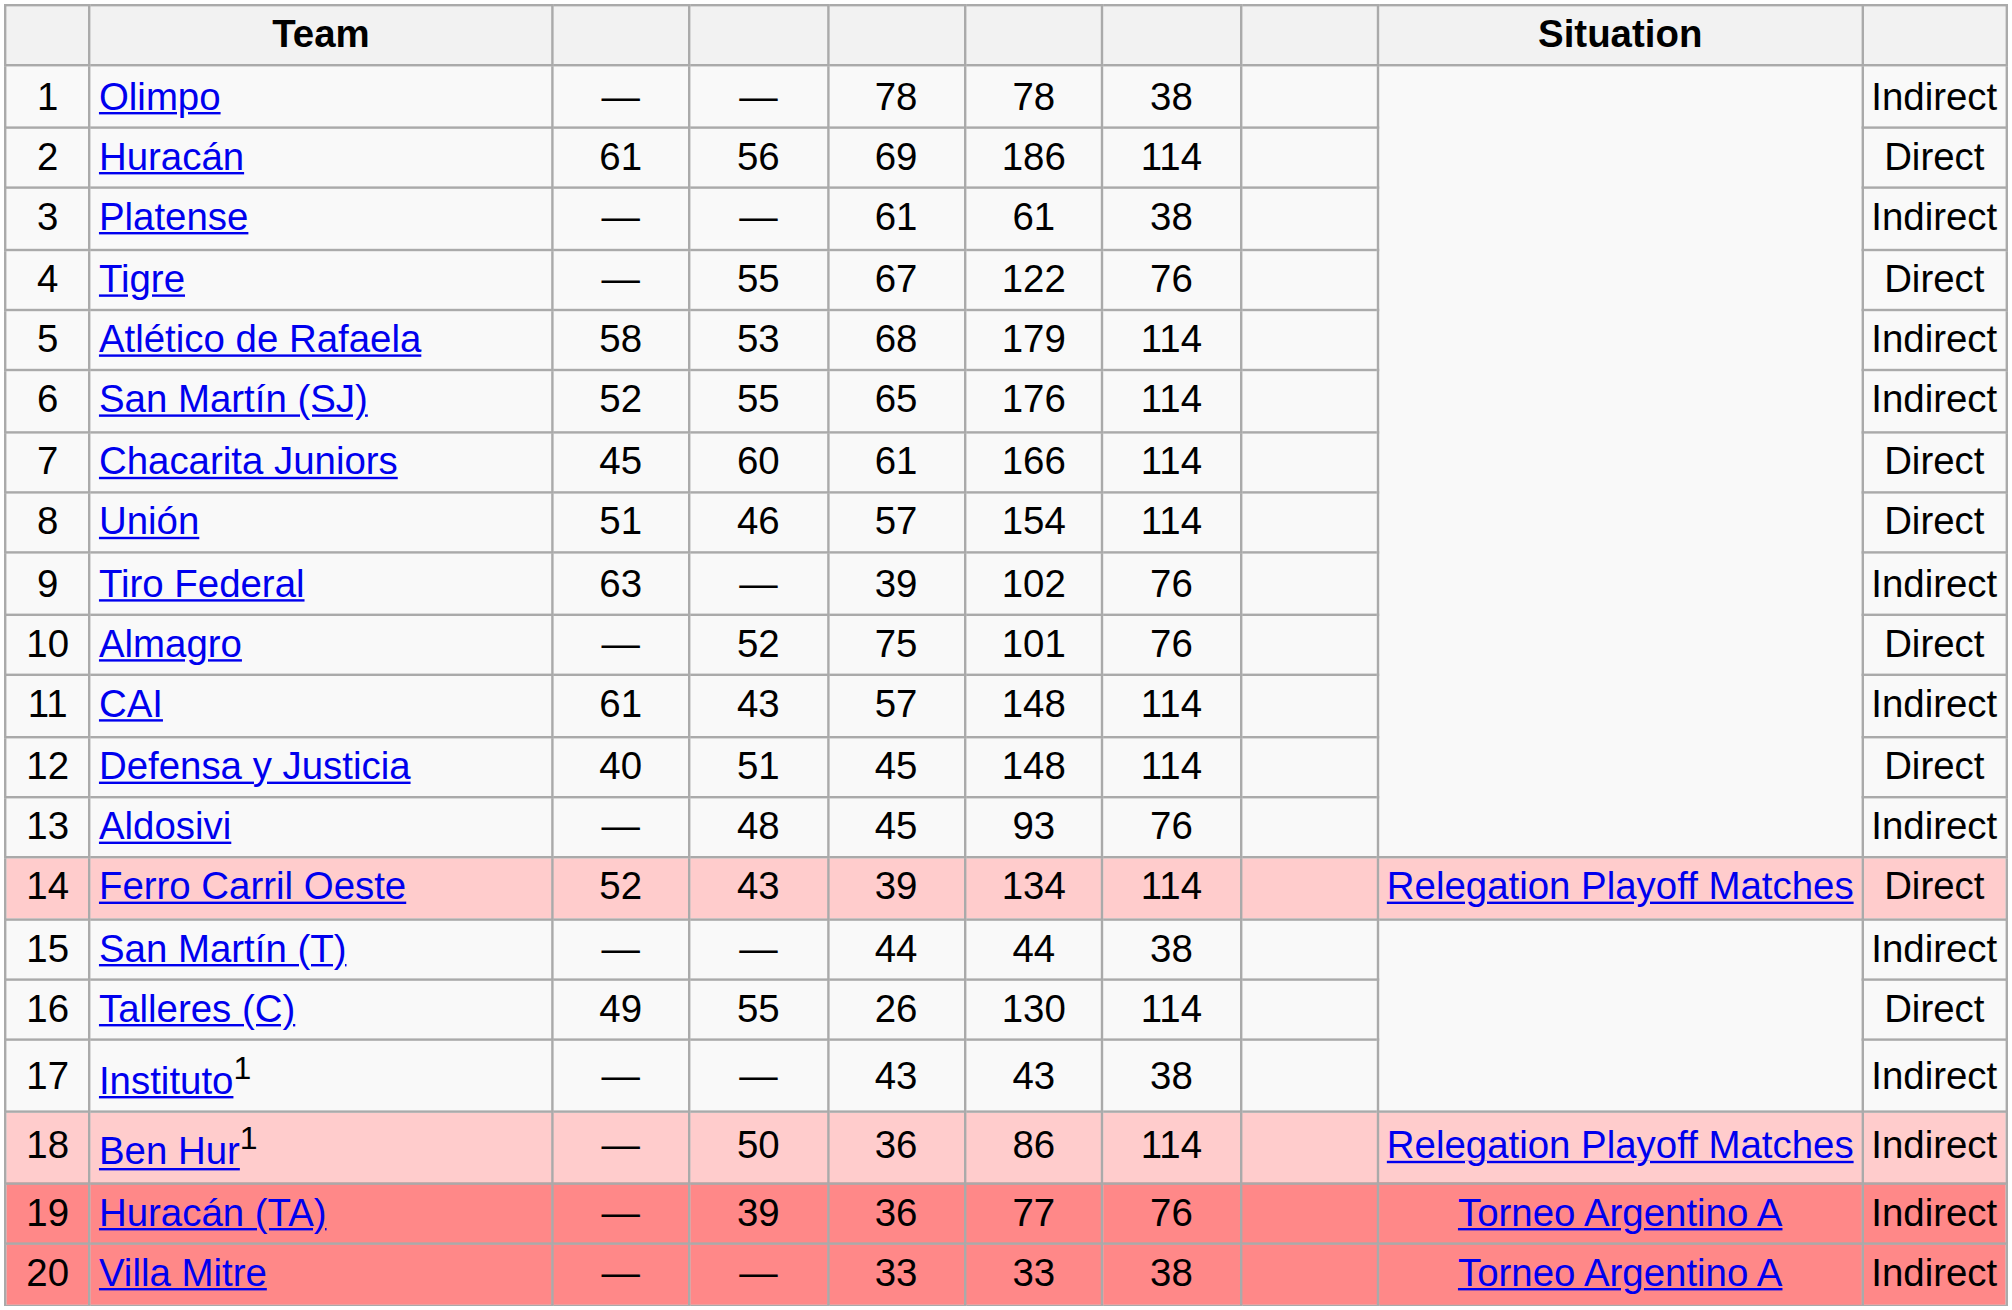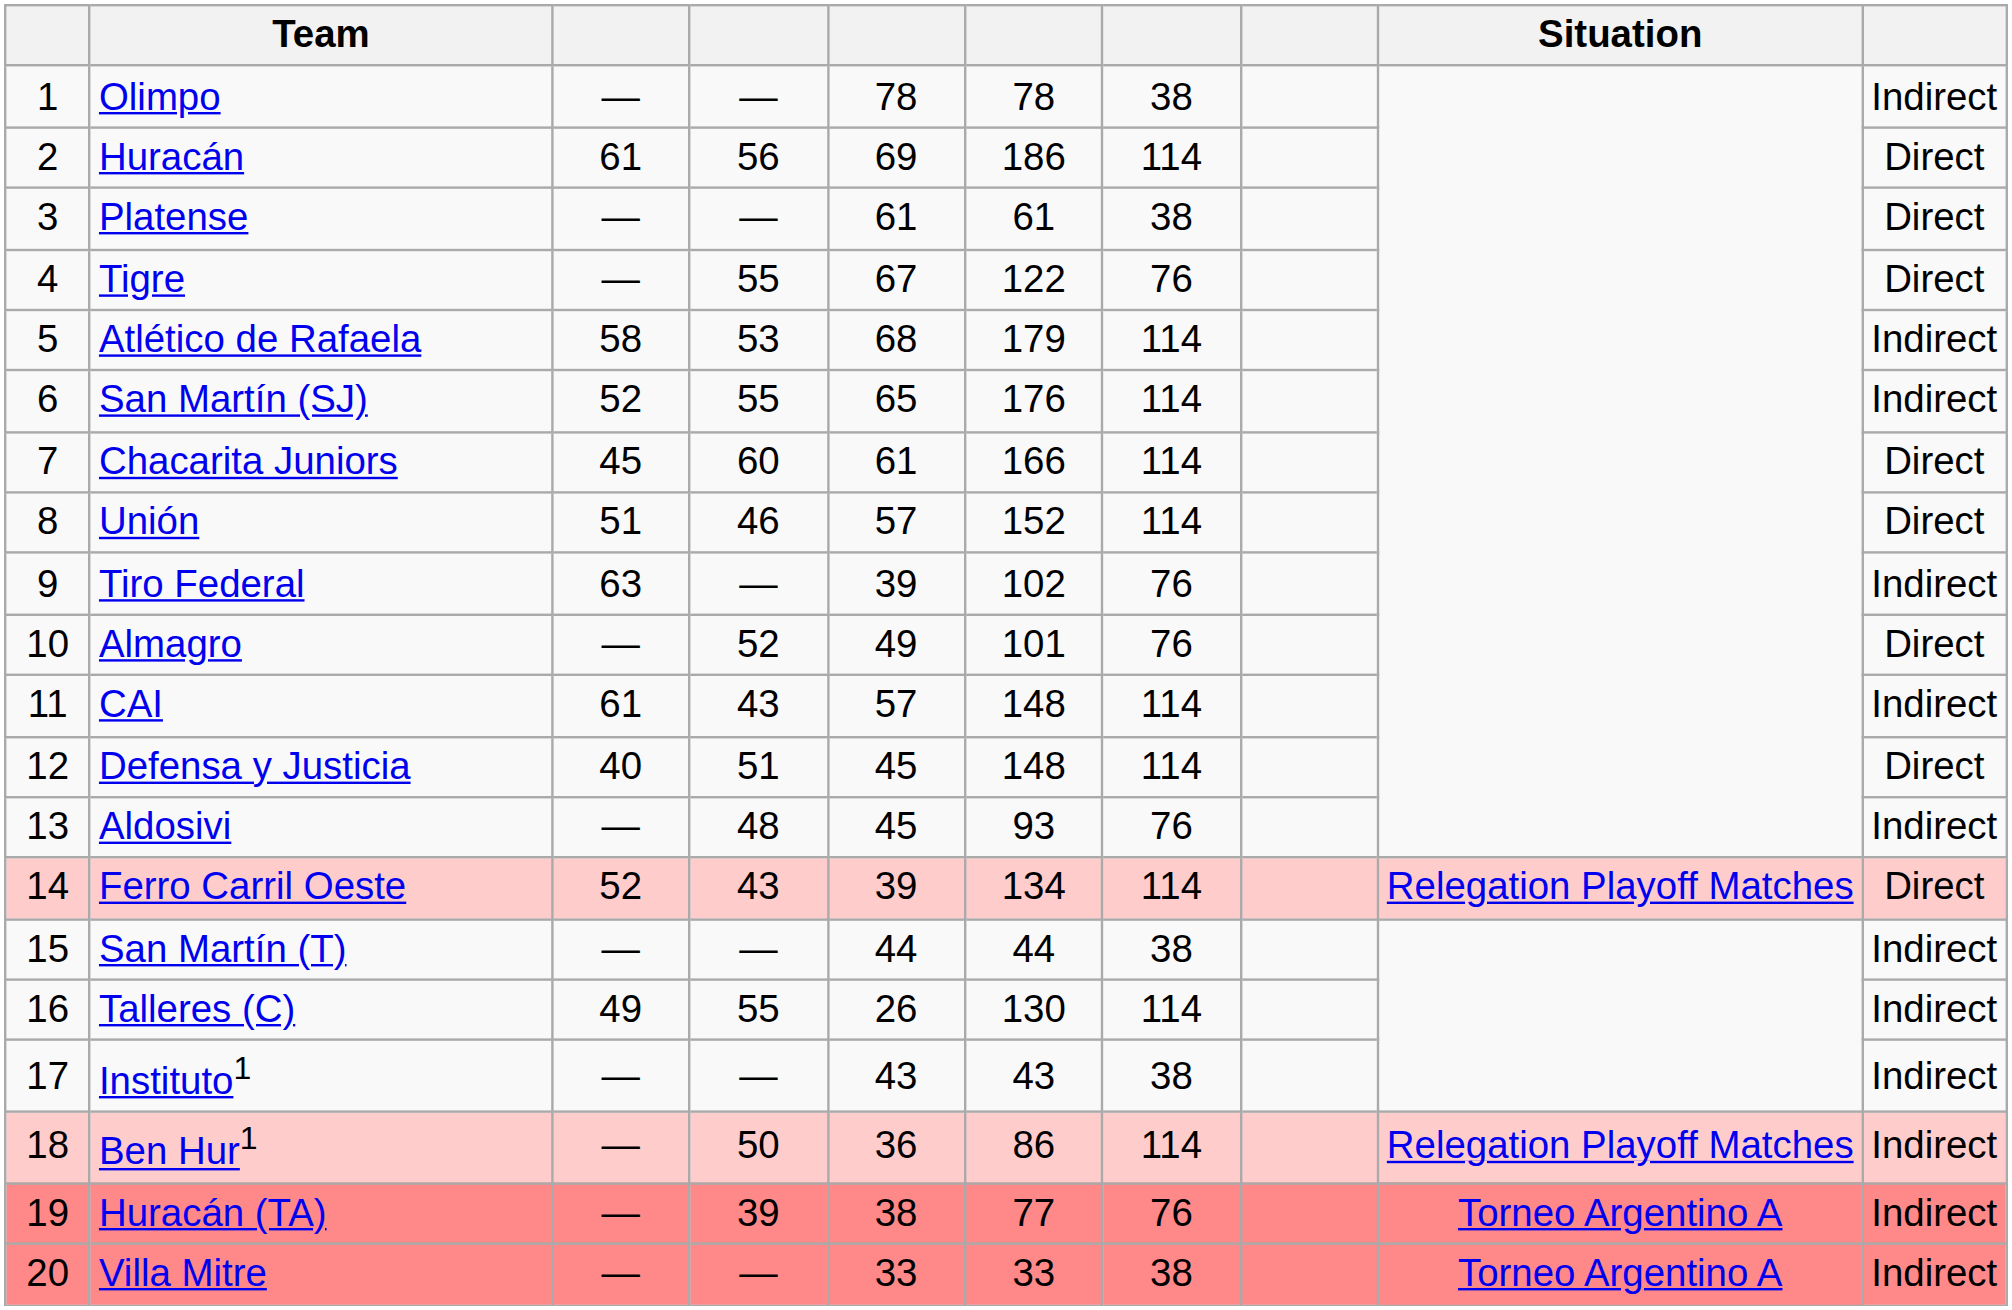 <table class="wikitable" style="text-align: center;">
 <tr>
 <th width=28><br></th>
 <th width=185>Team</th>
 <th width=50></th>
 <th width=50></th>
 <th width=50></th>
 <th width=50></th>
 <th width=50></th>
 <th width=50><br></th>
 <th>Situation</th>
 <th><br></th>
 </tr>
 <tr>
 <td>1</td>
 <td align="left"><a href='#'>Olimpo</a></td>
 <td>—</td>
 <td>—</td>
 <td>78</td>
 <td>78</td>
 <td>38</td>
 <td><strong></strong></td>
 <td rowspan=13></td>
 <td>Indirect</td>
 </tr>
 <tr>
 <td>2</td>
 <td align="left"><a href='#'>Huracán</a></td>
 <td>61</td>
 <td>56</td>
 <td>69</td>
 <td>186</td>
 <td>114</td>
 <td><strong></strong></td>
 <td>Direct</td>
 </tr>
 <tr>
 <td>3</td>
 <td align="left"><a href='#'>Platense</a></td>
 <td>—</td>
 <td>—</td>
 <td>61</td>
 <td>61</td>
 <td>38</td>
 <td><strong></strong></td>
-<td>Indirect</td>
+<td>Direct</td>
 </tr>
 <tr>
 <td>4</td>
 <td align="left"><a href='#'>Tigre</a></td>
 <td>—</td>
 <td>55</td>
 <td>67</td>
 <td>122</td>
 <td>76</td>
 <td><strong></strong></td>
 <td>Direct</td>
 </tr>
 <tr>
 <td>5</td>
 <td align="left"><a href='#'>Atlético de Rafaela</a></td>
 <td>58</td>
 <td>53</td>
 <td>68</td>
 <td>179</td>
 <td>114</td>
 <td><strong></strong></td>
 <td>Indirect</td>
 </tr>
 <tr>
 <td>6</td>
 <td align="left"><a href='#'>San Martín (SJ)</a></td>
 <td>52</td>
 <td>55</td>
 <td>65</td>
 <td>176</td>
 <td>114</td>
 <td><strong></strong></td>
 <td>Indirect</td>
 </tr>
 <tr>
 <td>7</td>
 <td align="left"><a href='#'>Chacarita Juniors</a></td>
 <td>45</td>
 <td>60</td>
 <td>61</td>
 <td>166</td>
 <td>114</td>
 <td><strong></strong></td>
 <td>Direct</td>
 </tr>
 <tr>
 <td>8</td>
 <td align="left"><a href='#'>Unión</a></td>
 <td>51</td>
 <td>46</td>
 <td>57</td>
-<td>154</td>
+<td>152</td>
 <td>114</td>
 <td><strong></strong></td>
 <td>Direct</td>
 </tr>
 <tr>
 <td>9</td>
 <td align="left"><a href='#'>Tiro Federal</a></td>
 <td>63</td>
 <td>—</td>
 <td>39</td>
 <td>102</td>
 <td>76</td>
 <td><strong></strong></td>
 <td>Indirect</td>
 </tr>
 <tr>
 <td>10</td>
 <td align="left"><a href='#'>Almagro</a></td>
 <td>—</td>
 <td>52</td>
-<td>75</td>
+<td>49</td>
 <td>101</td>
 <td>76</td>
 <td><strong></strong></td>
 <td>Direct</td>
 </tr>
 <tr>
 <td>11</td>
 <td align="left"><a href='#'>CAI</a></td>
 <td>61</td>
 <td>43</td>
 <td>57</td>
 <td>148</td>
 <td>114</td>
 <td><strong></strong></td>
 <td>Indirect</td>
 </tr>
 <tr>
 <td>12</td>
 <td align="left"><a href='#'>Defensa y Justicia</a></td>
 <td>40</td>
 <td>51</td>
 <td>45</td>
 <td>148</td>
 <td>114</td>
 <td><strong></strong></td>
 <td>Direct</td>
 </tr>
 <tr>
 <td>13</td>
 <td align="left"><a href='#'>Aldosivi</a></td>
 <td>—</td>
 <td>48</td>
 <td>45</td>
 <td>93</td>
 <td>76</td>
 <td><strong></strong></td>
 <td>Indirect</td>
 </tr>
 <tr bgcolor=#FFCCCC>
 <td>14</td>
 <td align="left"><a href='#'>Ferro Carril Oeste</a></td>
 <td>52</td>
 <td>43</td>
 <td>39</td>
 <td>134</td>
 <td>114</td>
 <td><strong></strong></td>
 <td><a href='#'>Relegation Playoff Matches</a></td>
 <td>Direct</td>
 </tr>
 <tr>
 <td>15</td>
 <td align="left"><a href='#'>San Martín (T)</a></td>
 <td>—</td>
 <td>—</td>
 <td>44</td>
 <td>44</td>
 <td>38</td>
 <td><strong></strong></td>
 <td rowspan=3></td>
 <td>Indirect</td>
 </tr>
 <tr>
 <td>16</td>
 <td align="left"><a href='#'>Talleres (C)</a></td>
 <td>49</td>
 <td>55</td>
 <td>26</td>
 <td>130</td>
 <td>114</td>
 <td><strong></strong></td>
-<td>Direct</td>
+<td>Indirect</td>
 </tr>
 <tr>
 <td>17</td>
 <td align="left"><a href='#'>Instituto</a><sup>1</sup></td>
 <td>—</td>
 <td>—</td>
 <td>43</td>
 <td>43</td>
 <td>38</td>
 <td><strong></strong></td>
 <td>Indirect</td>
 </tr>
 <tr bgcolor=#FFCCCC>
 <td>18</td>
 <td align="left"><a href='#'>Ben Hur</a><sup>1</sup></td>
 <td>—</td>
 <td>50</td>
 <td>36</td>
 <td>86</td>
 <td>114</td>
 <td><strong></strong></td>
 <td bgcolor=#FFCCCC><a href='#'>Relegation Playoff Matches</a></td>
 <td>Indirect</td>
 </tr>
 <tr bgcolor=#FF8888>
 <td>19</td>
 <td align="left"><a href='#'>Huracán (TA)</a></td>
 <td>—</td>
 <td>39</td>
-<td>36</td>
+<td>38</td>
 <td>77</td>
 <td>76</td>
 <td><strong></strong></td>
 <td bgcolor=#FF8888><a href='#'>Torneo Argentino A</a></td>
 <td>Indirect</td>
 </tr>
 <tr bgcolor=#FF8888>
 <td>20</td>
 <td align="left"><a href='#'>Villa Mitre</a></td>
 <td>—</td>
 <td>—</td>
 <td>33</td>
 <td>33</td>
 <td>38</td>
 <td><strong></strong></td>
 <td bgcolor=#FF8888><a href='#'>Torneo Argentino A</a></td>
 <td>Indirect</td>
 </tr>
 </table>
